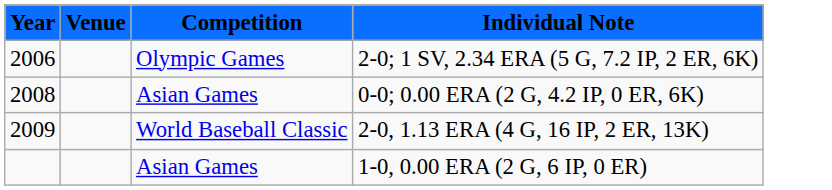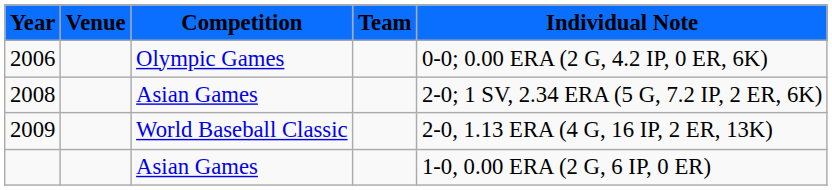 <table class="wikitable">
 <tr>
 <th style="background:#0A6EFF"><span>Year</span></th>
 <th style="background:#0A6EFF"><span>Venue</span></th>
 <th style="background:#0A6EFF"><span>Competition</span></th>
+<th style="background:#0A6EFF"><span>Team</span></th>
 <th style="background:#0A6EFF"><span>Individual Note</span></th>
 </tr>
 <tr>
 <td>2006</td>
 <td></td>
 <td><a href='#'>Olympic Games</a></td>
-<td>2-0; 1 SV, 2.34 ERA (5 G, 7.2 IP, 2 ER, 6K)</td>
+<td style="text-align:center"></td>
+<td>0-0; 0.00 ERA (2 G, 4.2 IP, 0 ER, 6K)</td>
 </tr>
 <tr>
 <td>2008</td>
 <td></td>
 <td><a href='#'>Asian Games</a></td>
-<td>0-0; 0.00 ERA (2 G, 4.2 IP, 0 ER, 6K)</td>
+<td style="text-align:center"></td>
+<td>2-0; 1 SV, 2.34 ERA (5 G, 7.2 IP, 2 ER, 6K)</td>
 </tr>
 <tr>
 <td>2009</td>
 <td></td>
 <td><a href='#'>World Baseball Classic</a></td>
+<td style="text-align:center"></td>
 <td>2-0, 1.13 ERA (4 G, 16 IP, 2 ER, 13K)</td>
 </tr>
 <tr>
 <td></td>
 <td></td>
 <td><a href='#'>Asian Games</a></td>
+<td style="text-align:center"></td>
 <td>1-0, 0.00 ERA (2 G, 6 IP, 0 ER)</td>
 </tr>
 </table>
